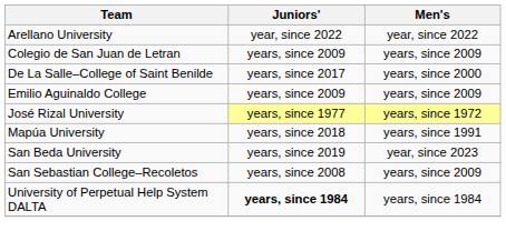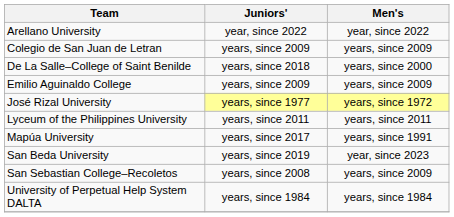 <table class="wikitable sortable" style="font-size:90%; text-align:center;">
 <tr>
 <th rowspan="1" width="250px">Team</th>
 <th rowspan="1" width="150px">Juniors'</th>
 <th rowspan="1" width="150px">Men's</th>
 </tr>
 <tr>
 <td align="left">Arellano University </td>
 <td> year, since 2022</td>
 <td> year, since 2022</td>
 </tr>
 <tr>
 <td align="left">Colegio de San Juan de Letran </td>
 <td> years, since 2009</td>
 <td> years, since 2009</td>
 </tr>
 <tr>
 <td align="left">De La Salle–College of Saint Benilde </td>
-<td> years, since 2017</td>
+<td> years, since 2018 </td>
 <td> years, since 2000</td>
 </tr>
 <tr>
 <td align="left">Emilio Aguinaldo College </td>
 <td> years, since 2009</td>
 <td> years, since 2009</td>
 </tr>
 <tr>
 <td align="left">José Rizal University </td>
 <td bgcolor="#FFFF99"> years, since 1977</td>
 <td bgcolor="#FFFF99"> years, since 1972</td>
 </tr>
 <tr>
+<td align="left">Lyceum of the Philippines University </td>
+<td> years, since 2011</td>
+<td> years, since 2011</td>
+</tr>
+<tr>
 <td align="left">Mapúa University</td>
-<td> years, since 2018 </td>
+<td> years, since 2017</td>
 <td> years, since 1991 </td>
 </tr>
 <tr>
 <td align="left">San Beda University </td>
 <td> years, since 2019</td>
 <td> year, since 2023</td>
 </tr>
 <tr>
 <td align="left">San Sebastian College–Recoletos </td>
 <td> years, since 2008</td>
 <td> years, since 2009</td>
 </tr>
 <tr>
 <td align="left">University of Perpetual Help System DALTA </td>
-<td><strong> years, since 1984</strong></td>
+<td> years, since 1984</td>
 <td> years, since 1984</td>
 </tr>
 <tr>
 </tr>
 </table>
